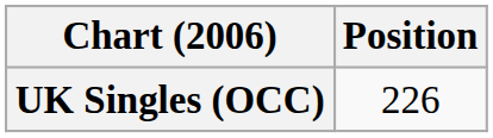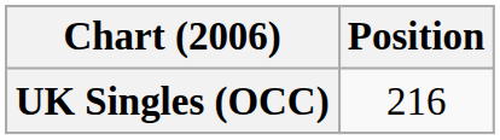 <table class="wikitable plainrowheaders">
 <tr>
 <th>Chart (2006)</th>
 <th>Position</th>
 </tr>
 <tr>
 <th scope="row">UK Singles (OCC)</th>
-<td align="center">226</td>
+<td align="center">216</td>
 </tr>
 </table>
